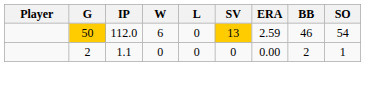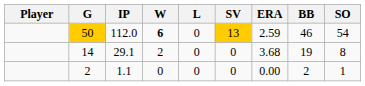 <table class="wikitable sortable">
 <tr>
 <th bgcolor="#DDDDFF" width="16%">Player</th>
 <th bgcolor="#DDDDFF" width="9%">G</th>
 <th bgcolor="#DDDDFF" width="9%">IP</th>
 <th bgcolor="#DDDDFF" width="9%">W</th>
 <th bgcolor="#DDDDFF" width="9%">L</th>
 <th bgcolor="#DDDDFF" width="9%">SV</th>
 <th bgcolor="#DDDDFF" width="9%">ERA</th>
 <th bgcolor="#DDDDFF" width="9%">BB</th>
 <th bgcolor="#DDDDFF" width="9%">SO</th>
 </tr>
 <tr align="center">
 <td></td>
 <td bgcolor=#ffcc00>50</td>
 <td>112.0</td>
-<td>6</td>
+<td><strong>6</strong></td>
 <td>0</td>
 <td bgcolor=#ffcc00>13</td>
 <td>2.59</td>
 <td>46</td>
 <td>54</td>
+</tr>
+<tr align="center">
+<td></td>
+<td>14</td>
+<td>29.1</td>
+<td>2</td>
+<td>0</td>
+<td>0</td>
+<td>3.68</td>
+<td>19</td>
+<td>8</td>
 </tr>
 <tr align="center">
 <td></td>
 <td>2</td>
 <td>1.1</td>
 <td>0</td>
 <td>0</td>
 <td>0</td>
 <td>0.00</td>
 <td>2</td>
 <td>1</td>
 </tr>
 </table>
